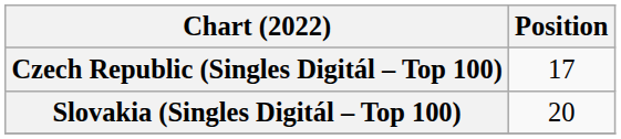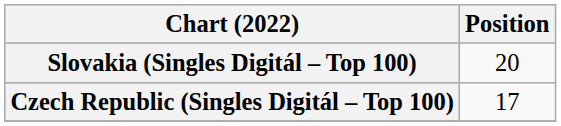 <table class="wikitable sortable plainrowheaders" style="text-align:center">
 <tr>
 <th scope="col">Chart (2022)</th>
 <th scope="col">Position</th>
 </tr>
 <tr>
+<th scope="row">Slovakia (Singles Digitál – Top 100)</th>
+<td>20</td>
+</tr>
+<tr>
 <th scope="row">Czech Republic (Singles Digitál – Top 100)</th>
 <td>17</td>
 </tr>
 <tr>
-<th scope="row">Slovakia (Singles Digitál – Top 100)</th>
-<td>20</td>
-</tr>
-<tr>
 </tr>
 </table>
